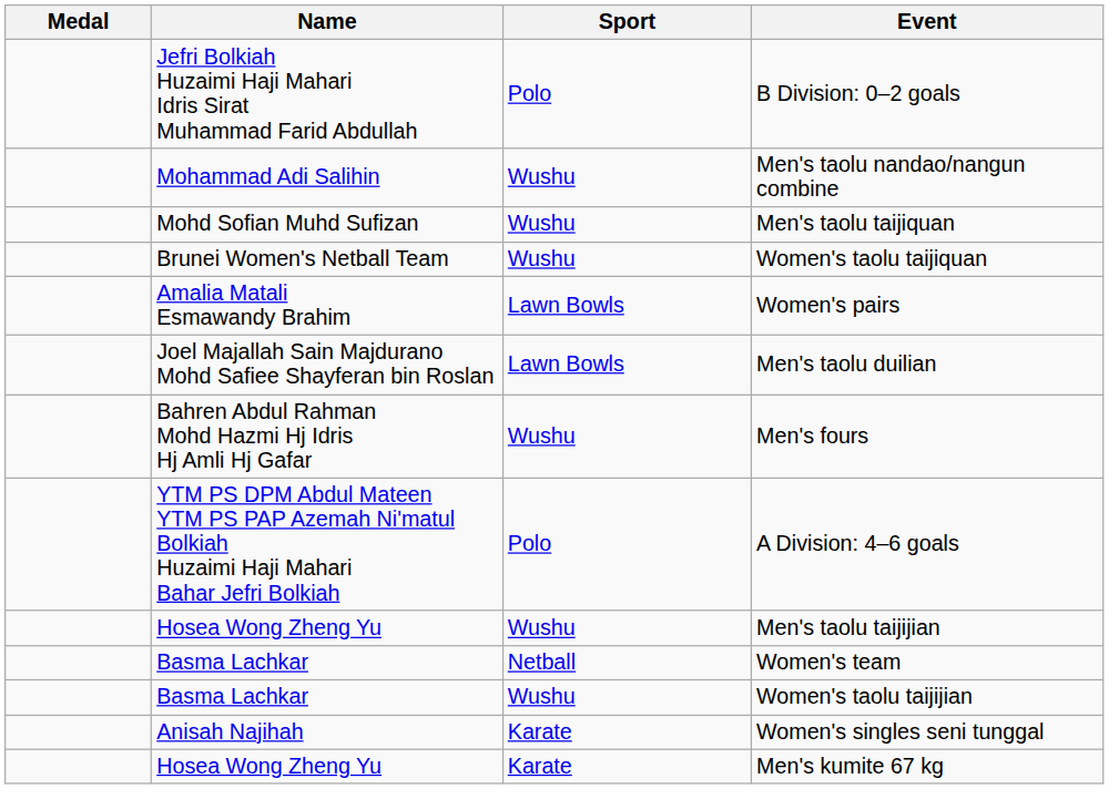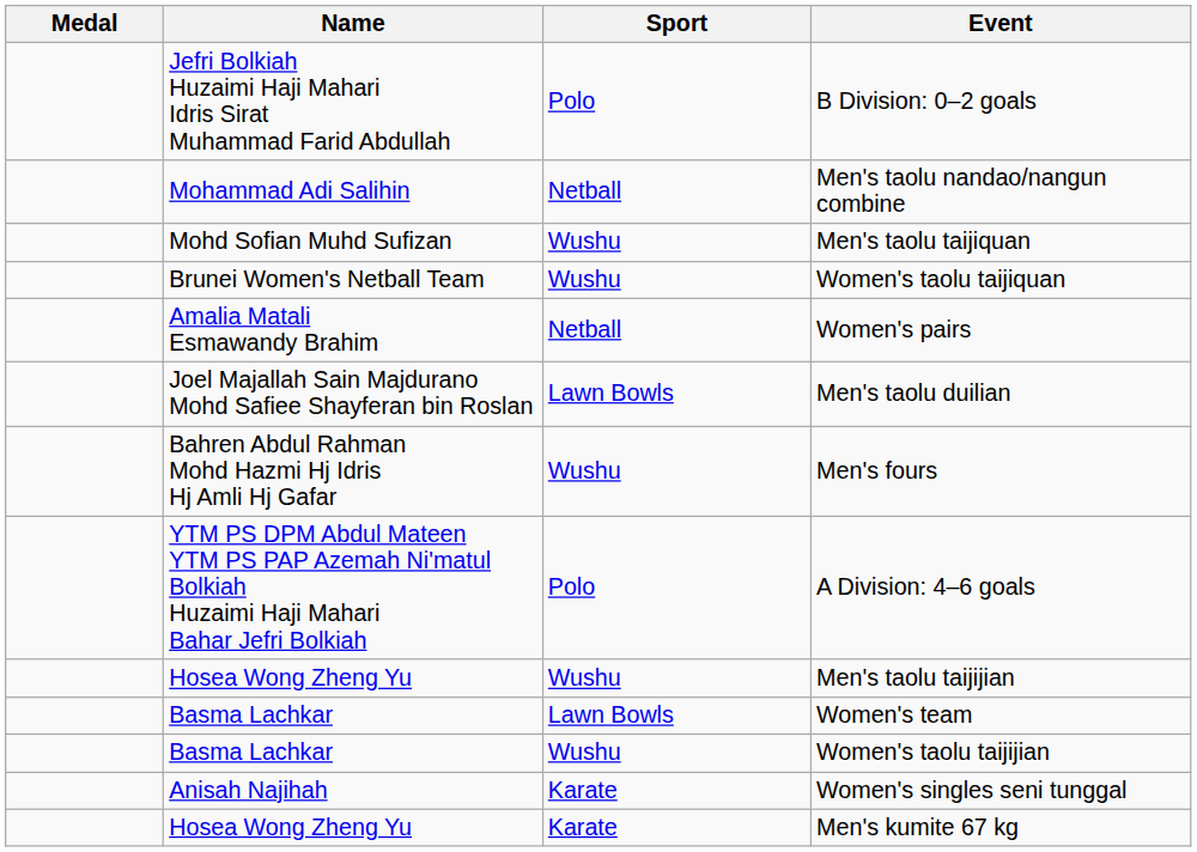 <table class="wikitable" style="font-size:100%">
 <tr>
 <th width="100">Medal</th>
 <th width="250">Name</th>
 <th width="175">Sport</th>
 <th width="250">Event</th>
 </tr>
 <tr>
 <td></td>
 <td><a href='#'>Jefri Bolkiah</a> <br> Huzaimi Haji Mahari <br> Idris Sirat <br> Muhammad Farid Abdullah</td>
 <td><a href='#'>Polo</a></td>
 <td>B Division: 0–2 goals</td>
 </tr>
 <tr>
 <td></td>
 <td><a href='#'>Mohammad Adi Salihin</a></td>
-<td><a href='#'>Wushu</a></td>
+<td><a href='#'>Netball</a></td>
 <td>Men's taolu nandao/nangun combine</td>
 </tr>
 <tr>
 <td></td>
 <td>Mohd Sofian Muhd Sufizan</td>
 <td><a href='#'>Wushu</a></td>
 <td>Men's taolu taijiquan</td>
 </tr>
 <tr>
 <td></td>
 <td>Brunei Women's Netball Team</td>
 <td><a href='#'>Wushu</a></td>
 <td>Women's taolu taijiquan</td>
 </tr>
 <tr>
 <td></td>
 <td><a href='#'>Amalia Matali</a> <br>  Esmawandy Brahim</td>
-<td><a href='#'>Lawn Bowls</a></td>
+<td><a href='#'>Netball</a></td>
 <td>Women's pairs</td>
 </tr>
 <tr>
 <td></td>
 <td>Joel Majallah Sain Majdurano <br> Mohd Safiee Shayferan bin Roslan</td>
 <td><a href='#'>Lawn Bowls</a></td>
 <td>Men's taolu duilian</td>
 </tr>
 <tr>
 <td></td>
 <td>Bahren Abdul Rahman <br>  Mohd Hazmi Hj Idris <br> Hj Amli Hj Gafar</td>
 <td><a href='#'>Wushu</a></td>
 <td>Men's fours</td>
 </tr>
 <tr>
 <td></td>
 <td><a href='#'>YTM PS DPM Abdul Mateen</a> <br> <a href='#'>YTM PS PAP Azemah Ni'matul Bolkiah</a> <br> Huzaimi Haji Mahari <br> <a href='#'>Bahar Jefri Bolkiah</a></td>
 <td><a href='#'>Polo</a></td>
 <td>A Division: 4–6 goals</td>
 </tr>
 <tr>
 <td></td>
 <td><a href='#'>Hosea Wong Zheng Yu</a></td>
 <td><a href='#'>Wushu</a></td>
 <td>Men's taolu taijijian</td>
 </tr>
 <tr>
 <td></td>
 <td><a href='#'>Basma Lachkar</a></td>
-<td><a href='#'>Netball</a></td>
+<td><a href='#'>Lawn Bowls</a></td>
 <td>Women's team</td>
 </tr>
 <tr>
 <td></td>
 <td><a href='#'>Basma Lachkar</a></td>
 <td><a href='#'>Wushu</a></td>
 <td>Women's taolu taijijian</td>
 </tr>
 <tr>
 <td></td>
 <td><a href='#'>Anisah Najihah</a></td>
 <td><a href='#'>Karate</a></td>
 <td>Women's singles seni tunggal</td>
 </tr>
 <tr>
 <td></td>
 <td><a href='#'>Hosea Wong Zheng Yu</a></td>
 <td><a href='#'>Karate</a></td>
 <td>Men's kumite 67 kg</td>
 </tr>
 </table>
